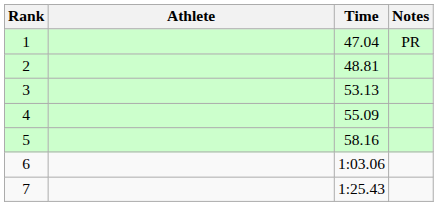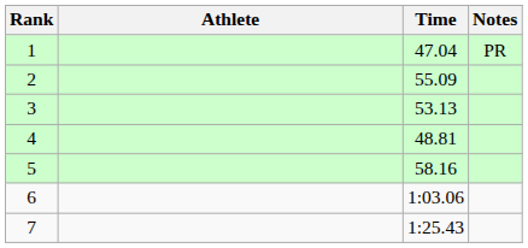 <table class="wikitable" style="text-align:center">
 <tr>
 <th>Rank</th>
 <th Style="width:18em">Athlete</th>
 <th>Time</th>
 <th>Notes</th>
 </tr>
 <tr style="background:#cfc">
 <td>1</td>
 <td style="text-align:left"></td>
 <td>47.04</td>
 <td>PR</td>
 </tr>
 <tr style="background:#cfc">
 <td>2</td>
 <td style="text-align:left"></td>
-<td>48.81</td>
+<td>55.09</td>
 <td></td>
 </tr>
 <tr style="background:#cfc">
 <td>3</td>
 <td style="text-align:left"></td>
 <td>53.13</td>
 <td></td>
 </tr>
 <tr style="background:#cfc">
 <td>4</td>
 <td style="text-align:left"></td>
-<td>55.09</td>
+<td>48.81</td>
 <td></td>
 </tr>
 <tr style="background:#cfc">
 <td>5</td>
 <td style="text-align:left"></td>
 <td>58.16</td>
 <td></td>
 </tr>
 <tr>
 <td>6</td>
 <td style="text-align:left"></td>
 <td>1:03.06</td>
 <td></td>
 </tr>
 <tr>
 <td>7</td>
 <td style="text-align:left"></td>
 <td>1:25.43</td>
 <td></td>
 </tr>
 </table>
